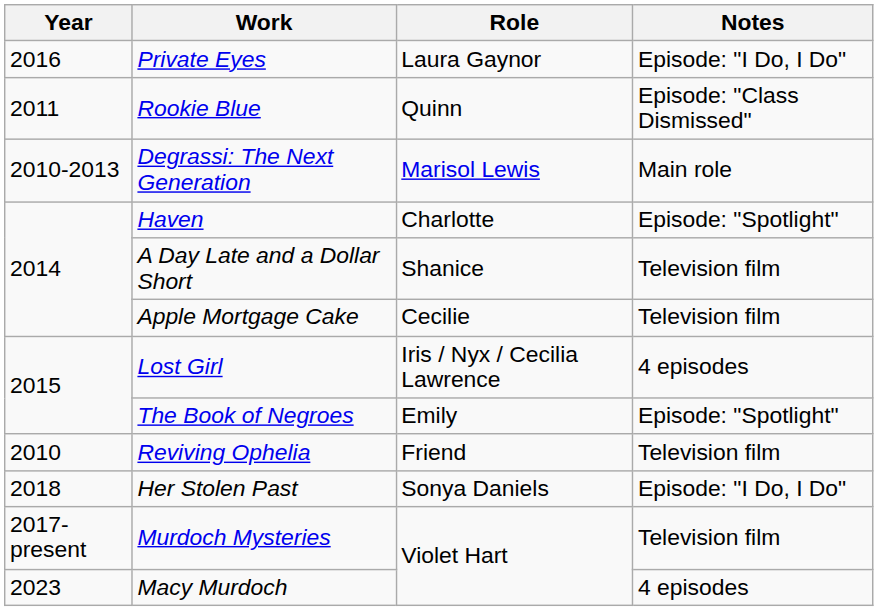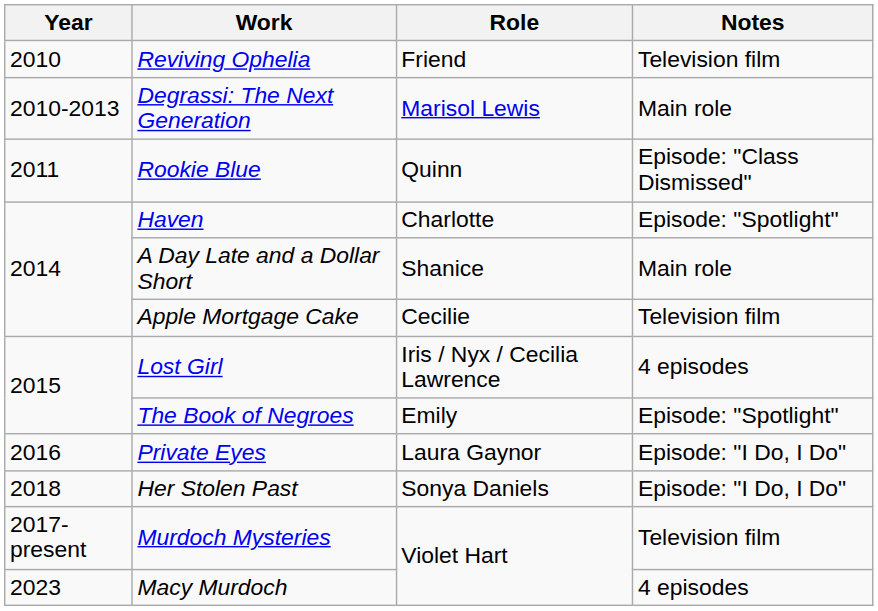 <table class="wikitable sortable">
 <tr>
 <th>Year</th>
 <th>Work</th>
 <th>Role</th>
 <th class="unsortable">Notes</th>
 </tr>
 <tr>
-<td>2016</td>
-<td><em><a href='#'>Private Eyes</a></em></td>
-<td>Laura Gaynor</td>
-<td>Episode: "I Do, I Do"</td>
+<td>2010</td>
+<td><em><a href='#'>Reviving Ophelia</a></em></td>
+<td>Friend</td>
+<td>Television film</td>
+</tr>
+<tr>
+<td>2010-2013</td>
+<td><em><a href='#'>Degrassi: The Next Generation</a></em></td>
+<td><a href='#'>Marisol Lewis</a></td>
+<td>Main role</td>
 </tr>
 <tr>
 <td>2011</td>
 <td><em><a href='#'>Rookie Blue</a></em></td>
 <td>Quinn</td>
 <td>Episode: "Class Dismissed"</td>
-</tr>
-<tr>
-<td>2010-2013</td>
-<td><em><a href='#'>Degrassi: The Next Generation</a></em></td>
-<td><a href='#'>Marisol Lewis</a></td>
-<td>Main role</td>
 </tr>
 <tr>
 <td rowspan="3">2014</td>
 <td><em><a href='#'>Haven</a></em></td>
 <td>Charlotte</td>
 <td>Episode: "Spotlight"</td>
 </tr>
 <tr>
 <td data-sort-value="Day Late and a Dollar Short, A"><em>A Day Late and a Dollar Short</em></td>
 <td>Shanice</td>
-<td>Television film</td>
+<td>Main role</td>
 </tr>
 <tr>
 <td><em>Apple Mortgage Cake</em></td>
 <td>Cecilie</td>
 <td>Television film</td>
 </tr>
 <tr>
 <td rowspan="2">2015</td>
 <td><em><a href='#'>Lost Girl</a></em></td>
 <td>Iris / Nyx / Cecilia Lawrence</td>
 <td>4 episodes</td>
 </tr>
 <tr>
 <td data-sort-value="Book of Negroes, The"><em><a href='#'>The Book of Negroes</a></em></td>
 <td>Emily</td>
 <td>Episode: "Spotlight"</td>
 </tr>
 <tr>
-<td>2010</td>
-<td><em><a href='#'>Reviving Ophelia</a></em></td>
-<td>Friend</td>
-<td>Television film</td>
+<td>2016</td>
+<td><em><a href='#'>Private Eyes</a></em></td>
+<td>Laura Gaynor</td>
+<td>Episode: "I Do, I Do"</td>
 </tr>
 <tr>
 <td>2018</td>
 <td><em>Her Stolen Past</em></td>
 <td>Sonya Daniels</td>
 <td>Episode: "I Do, I Do"</td>
 </tr>
 <tr>
 <td>2017-present</td>
 <td><em><a href='#'>Murdoch Mysteries</a></em></td>
 <td rowspan="2">Violet Hart</td>
 <td>Television film</td>
 </tr>
 <tr>
 <td>2023</td>
 <td><em>Macy Murdoch</em></td>
 <td>4 episodes</td>
 </tr>
 </table>
